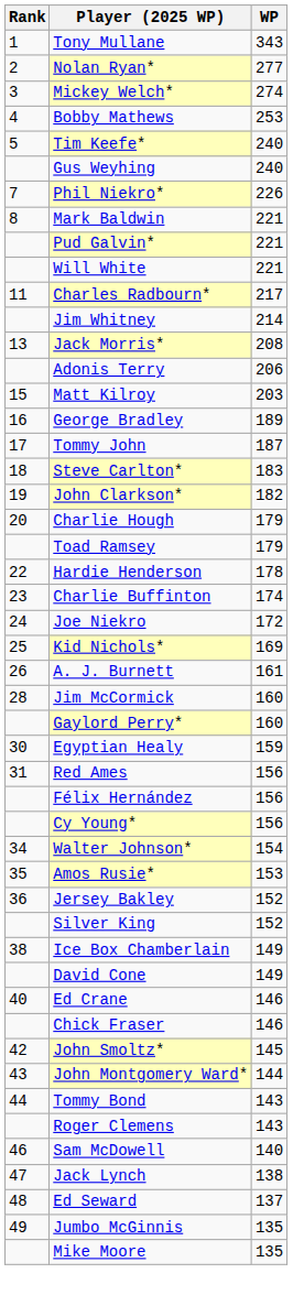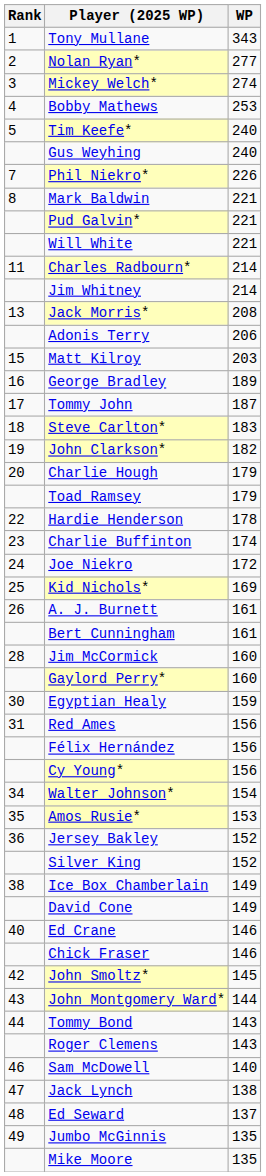 <table class="wikitable" style="float:left;">
 <tr style="white-space:nowrap;">
 <th>Rank</th>
 <th>Player (2025 WP)</th>
 <th>WP</th>
 </tr>
 <tr>
 <td>1</td>
 <td><a href='#'>Tony Mullane</a></td>
 <td>343</td>
 </tr>
 <tr>
 <td>2</td>
 <td style="background:#ffffbb;"><a href='#'>Nolan Ryan</a>*</td>
 <td>277</td>
 </tr>
 <tr>
 <td>3</td>
 <td style="background:#ffffbb;"><a href='#'>Mickey Welch</a>*</td>
 <td>274</td>
 </tr>
 <tr>
 <td>4</td>
 <td><a href='#'>Bobby Mathews</a></td>
 <td>253</td>
 </tr>
 <tr>
 <td>5</td>
 <td style="background:#ffffbb;"><a href='#'>Tim Keefe</a>*</td>
 <td>240</td>
 </tr>
 <tr>
 <td></td>
 <td><a href='#'>Gus Weyhing</a></td>
 <td>240</td>
 </tr>
 <tr>
 <td>7</td>
 <td style="background:#ffffbb;"><a href='#'>Phil Niekro</a>*</td>
 <td>226</td>
 </tr>
 <tr>
 <td>8</td>
 <td><a href='#'>Mark Baldwin</a></td>
 <td>221</td>
 </tr>
 <tr>
 <td></td>
 <td style="background:#ffffbb;"><a href='#'>Pud Galvin</a>*</td>
 <td>221</td>
 </tr>
 <tr>
 <td></td>
 <td><a href='#'>Will White</a></td>
 <td>221</td>
 </tr>
 <tr>
 <td>11</td>
 <td style="background:#ffffbb;"><a href='#'>Charles Radbourn</a>*</td>
-<td>217</td>
+<td>214</td>
 </tr>
 <tr>
 <td></td>
 <td><a href='#'>Jim Whitney</a></td>
 <td>214</td>
 </tr>
 <tr>
 <td>13</td>
 <td style="background:#ffffbb;"><a href='#'>Jack Morris</a>*</td>
 <td>208</td>
 </tr>
 <tr>
 <td></td>
 <td><a href='#'>Adonis Terry</a></td>
 <td>206</td>
 </tr>
 <tr>
 <td>15</td>
 <td><a href='#'>Matt Kilroy</a></td>
 <td>203</td>
 </tr>
 <tr>
 <td>16</td>
 <td><a href='#'>George Bradley</a></td>
 <td>189</td>
 </tr>
 <tr>
 <td>17</td>
 <td><a href='#'>Tommy John</a></td>
 <td>187</td>
 </tr>
 <tr>
 <td>18</td>
 <td style="background:#ffffbb;"><a href='#'>Steve Carlton</a>*</td>
 <td>183</td>
 </tr>
 <tr>
 <td>19</td>
 <td style="background:#ffffbb;"><a href='#'>John Clarkson</a>*</td>
 <td>182</td>
 </tr>
 <tr>
 <td>20</td>
 <td><a href='#'>Charlie Hough</a></td>
 <td>179</td>
 </tr>
 <tr>
 <td></td>
 <td><a href='#'>Toad Ramsey</a></td>
 <td>179</td>
 </tr>
 <tr>
 <td>22</td>
 <td><a href='#'>Hardie Henderson</a></td>
 <td>178</td>
 </tr>
 <tr>
 <td>23</td>
 <td><a href='#'>Charlie Buffinton</a></td>
 <td>174</td>
 </tr>
 <tr>
 <td>24</td>
 <td><a href='#'>Joe Niekro</a></td>
 <td>172</td>
 </tr>
 <tr>
 <td>25</td>
 <td style="background:#ffffbb;"><a href='#'>Kid Nichols</a>*</td>
 <td>169</td>
 </tr>
 <tr>
 <td>26</td>
 <td><a href='#'>A. J. Burnett</a></td>
+<td>161</td>
+</tr>
+<tr>
+<td></td>
+<td><a href='#'>Bert Cunningham</a></td>
 <td>161</td>
 </tr>
 <tr>
 <td>28</td>
 <td><a href='#'>Jim McCormick</a></td>
 <td>160</td>
 </tr>
 <tr>
 <td></td>
 <td style="background:#ffffbb;"><a href='#'>Gaylord Perry</a>*</td>
 <td>160</td>
 </tr>
 <tr>
 <td>30</td>
 <td><a href='#'>Egyptian Healy</a></td>
 <td>159</td>
 </tr>
 <tr>
 <td>31</td>
 <td><a href='#'>Red Ames</a></td>
 <td>156</td>
 </tr>
 <tr>
 <td></td>
 <td><a href='#'>Félix Hernández</a></td>
 <td>156</td>
 </tr>
 <tr>
 <td></td>
 <td style="background:#ffffbb;"><a href='#'>Cy Young</a>*</td>
 <td>156</td>
 </tr>
 <tr>
 <td>34</td>
 <td style="background:#ffffbb;"><a href='#'>Walter Johnson</a>*</td>
 <td>154</td>
 </tr>
 <tr>
 <td>35</td>
 <td style="background:#ffffbb;"><a href='#'>Amos Rusie</a>*</td>
 <td>153</td>
 </tr>
 <tr>
 <td>36</td>
 <td><a href='#'>Jersey Bakley</a></td>
 <td>152</td>
 </tr>
 <tr>
 <td></td>
 <td><a href='#'>Silver King</a></td>
 <td>152</td>
 </tr>
 <tr>
 <td>38</td>
 <td><a href='#'>Ice Box Chamberlain</a></td>
 <td>149</td>
 </tr>
 <tr>
 <td></td>
 <td><a href='#'>David Cone</a></td>
 <td>149</td>
 </tr>
 <tr>
 <td>40</td>
 <td><a href='#'>Ed Crane</a></td>
 <td>146</td>
 </tr>
 <tr>
 <td></td>
 <td><a href='#'>Chick Fraser</a></td>
 <td>146</td>
 </tr>
 <tr>
 <td>42</td>
 <td style="background:#ffffbb;"><a href='#'>John Smoltz</a>*</td>
 <td>145</td>
 </tr>
 <tr>
 <td>43</td>
 <td style="background:#ffffbb;"><a href='#'>John Montgomery Ward</a>*</td>
 <td>144</td>
 </tr>
 <tr>
 <td>44</td>
 <td><a href='#'>Tommy Bond</a></td>
 <td>143</td>
 </tr>
 <tr>
 <td></td>
 <td><a href='#'>Roger Clemens</a></td>
 <td>143</td>
 </tr>
 <tr>
 <td>46</td>
 <td><a href='#'>Sam McDowell</a></td>
 <td>140</td>
 </tr>
 <tr>
 <td>47</td>
 <td><a href='#'>Jack Lynch</a></td>
 <td>138</td>
 </tr>
 <tr>
 <td>48</td>
 <td><a href='#'>Ed Seward</a></td>
 <td>137</td>
 </tr>
 <tr>
 <td>49</td>
 <td><a href='#'>Jumbo McGinnis</a></td>
 <td>135</td>
 </tr>
 <tr>
 <td></td>
 <td><a href='#'>Mike Moore</a></td>
 <td>135</td>
 </tr>
 </table>
